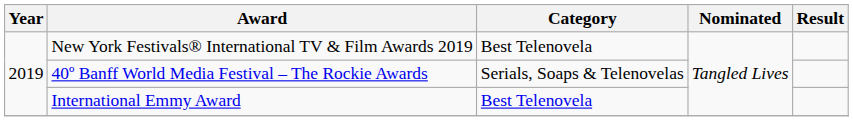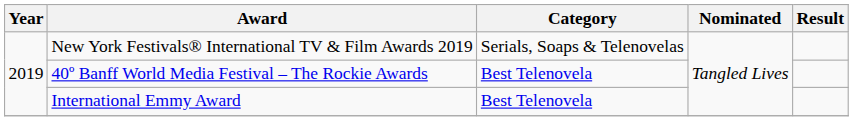 <table class="wikitable plainrowheaders">
 <tr>
 <th scope="col">Year</th>
 <th scope="col">Award</th>
 <th scope="col">Category</th>
 <th scope="col">Nominated</th>
 <th scope="col">Result</th>
 </tr>
 <tr>
 <td rowspan="3">2019</td>
 <td>New York Festivals® International TV & Film Awards 2019</td>
-<td>Best Telenovela</td>
+<td>Serials, Soaps & Telenovelas</td>
 <td rowspan="3"><em>Tangled Lives</em></td>
 <td></td>
 </tr>
 <tr>
 <td><a href='#'>40º Banff World Media Festival – The Rockie Awards</a></td>
-<td>Serials, Soaps & Telenovelas</td>
+<td><a href='#'>Best Telenovela</a></td>
 <td></td>
 </tr>
 <tr>
 <td><a href='#'>International Emmy Award</a></td>
 <td><a href='#'>Best Telenovela</a></td>
 <td></td>
 </tr>
 <tr>
 </tr>
 </table>
